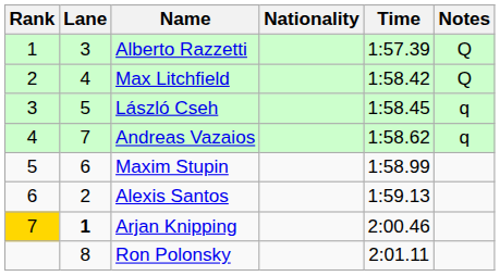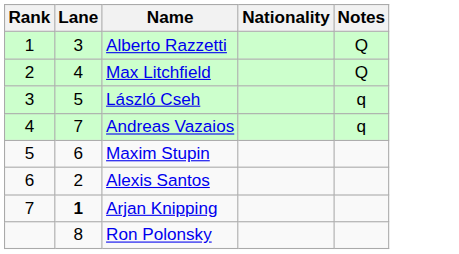 <table class="wikitable sortable" style="text-align:center">
 <tr>
 <th>Rank</th>
 <th>Lane</th>
 <th>Name</th>
 <th>Nationality</th>
-<th>Time</th>
 <th>Notes</th>
 </tr>
 <tr bgcolor=ccffcc>
 <td>1</td>
 <td>3</td>
 <td align=left><a href='#'>Alberto Razzetti</a></td>
 <td align=left></td>
-<td>1:57.39</td>
 <td>Q</td>
 </tr>
 <tr bgcolor=ccffcc>
 <td>2</td>
 <td>4</td>
 <td align=left><a href='#'>Max Litchfield</a></td>
 <td align=left></td>
-<td>1:58.42</td>
 <td>Q</td>
 </tr>
 <tr bgcolor=ccffcc>
 <td>3</td>
 <td>5</td>
 <td align=left><a href='#'>László Cseh</a></td>
 <td align=left></td>
-<td>1:58.45</td>
 <td>q</td>
 </tr>
 <tr bgcolor=ccffcc>
 <td>4</td>
 <td>7</td>
 <td align=left><a href='#'>Andreas Vazaios</a></td>
 <td align=left></td>
-<td>1:58.62</td>
 <td>q</td>
 </tr>
 <tr>
 <td>5</td>
 <td>6</td>
 <td align=left><a href='#'>Maxim Stupin</a></td>
 <td align=left></td>
-<td>1:58.99</td>
 <td></td>
 </tr>
 <tr>
 <td>6</td>
 <td>2</td>
 <td align=left><a href='#'>Alexis Santos</a></td>
 <td align=left></td>
-<td>1:59.13</td>
 <td></td>
 </tr>
 <tr>
-<td style="background: gold;">7</td>
+<td>7</td>
 <td><strong>1</strong></td>
 <td align=left><a href='#'>Arjan Knipping</a></td>
 <td align=left></td>
-<td>2:00.46</td>
 <td></td>
 </tr>
 <tr>
 <td></td>
 <td>8</td>
 <td align=left><a href='#'>Ron Polonsky</a></td>
 <td align=left></td>
-<td>2:01.11</td>
 <td></td>
 </tr>
 </table>
